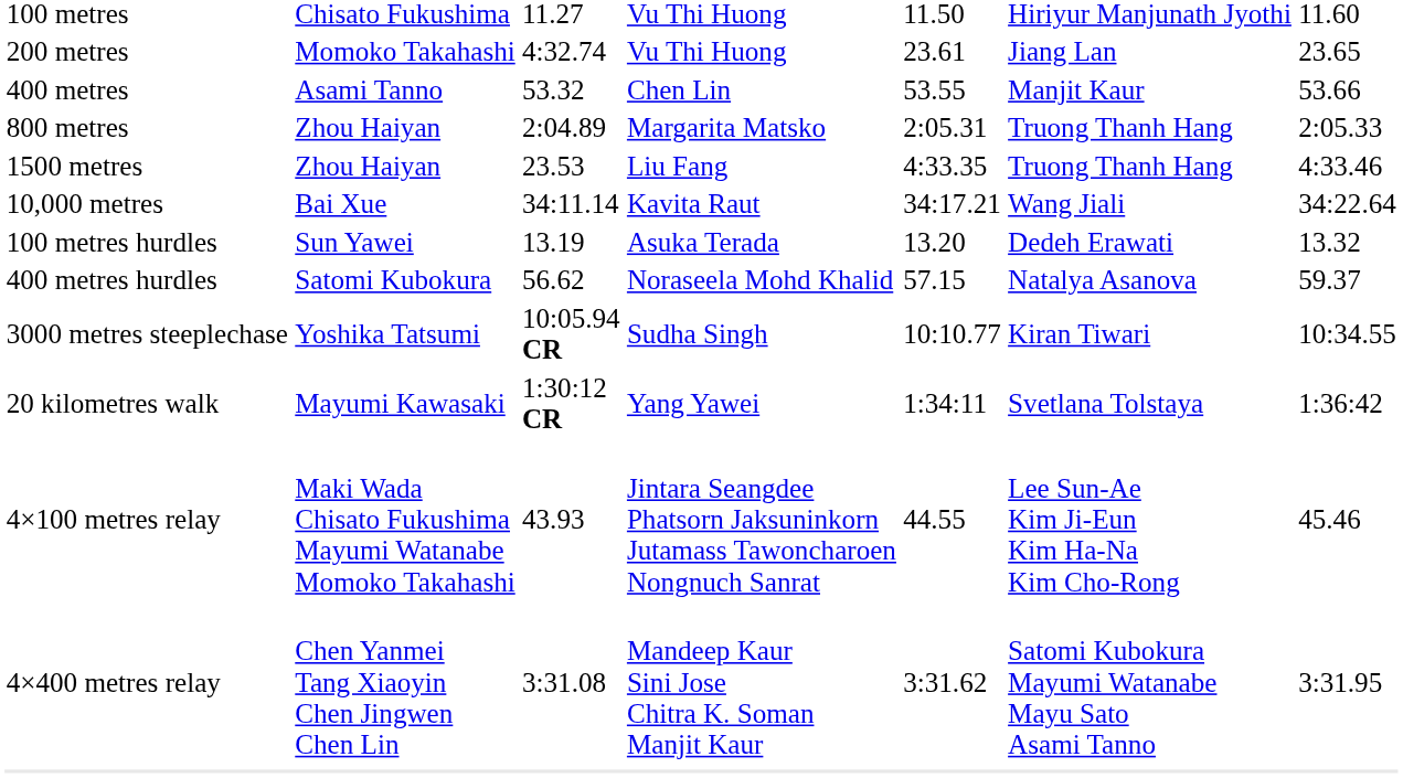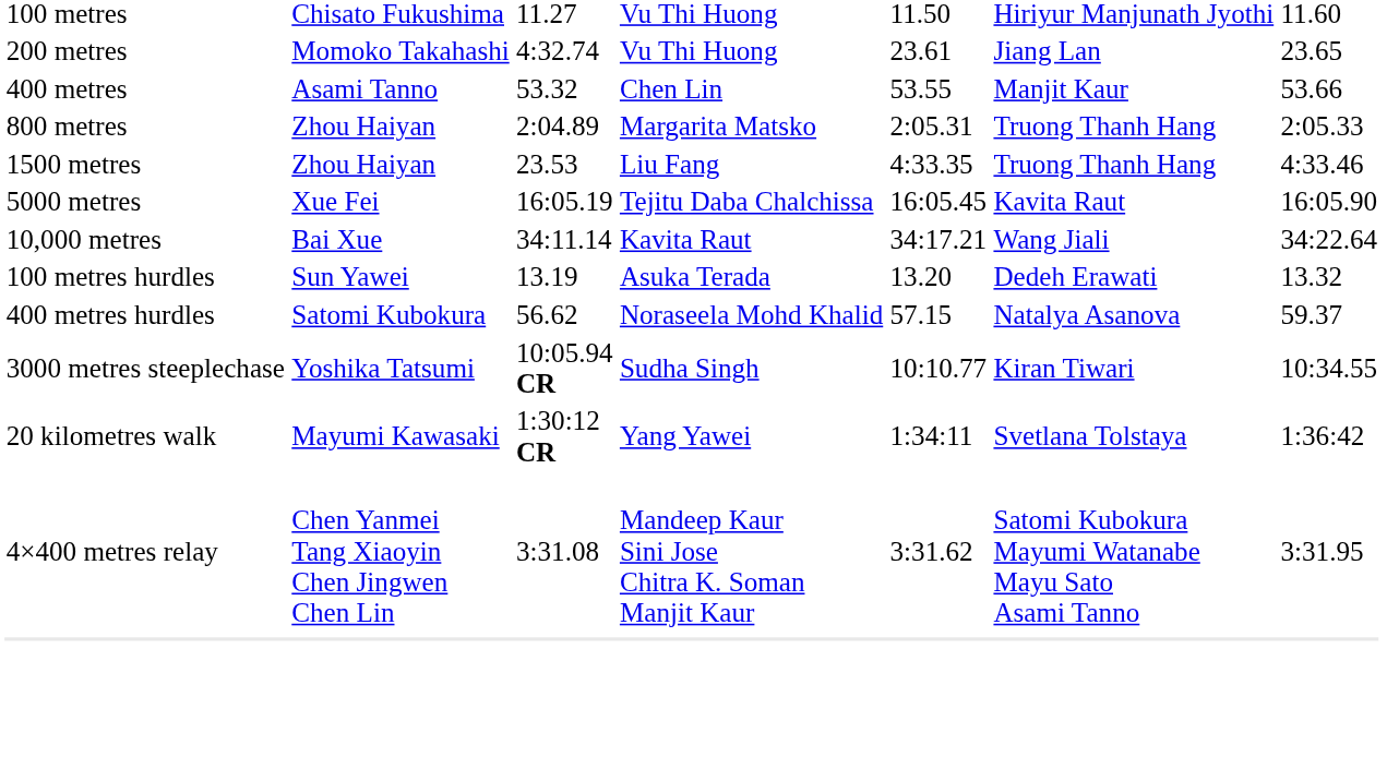 <table>
 <tr>
 <td>100 metres<br></td>
 <td><a href='#'>Chisato Fukushima</a><br></td>
 <td>11.27</td>
 <td><a href='#'>Vu Thi Huong</a><br></td>
 <td>11.50</td>
 <td><a href='#'>Hiriyur Manjunath Jyothi</a><br></td>
 <td>11.60</td>
 </tr>
 <tr>
 <td>200 metres<br></td>
 <td><a href='#'>Momoko Takahashi</a><br></td>
 <td>4:32.74</td>
 <td><a href='#'>Vu Thi Huong</a><br></td>
 <td>23.61</td>
 <td><a href='#'>Jiang Lan</a><br></td>
 <td>23.65</td>
 </tr>
 <tr>
 <td>400 metres<br></td>
 <td><a href='#'>Asami Tanno</a><br></td>
 <td>53.32</td>
 <td><a href='#'>Chen Lin</a><br></td>
 <td>53.55</td>
 <td><a href='#'>Manjit Kaur</a><br></td>
 <td>53.66</td>
 </tr>
 <tr>
 <td>800 metres<br></td>
 <td><a href='#'>Zhou Haiyan</a><br></td>
 <td>2:04.89</td>
 <td><a href='#'>Margarita Matsko</a><br></td>
 <td>2:05.31</td>
 <td><a href='#'>Truong Thanh Hang</a><br></td>
 <td>2:05.33</td>
 </tr>
 <tr>
 <td>1500 metres<br></td>
 <td><a href='#'>Zhou Haiyan</a><br></td>
 <td>23.53</td>
 <td><a href='#'>Liu Fang</a><br></td>
 <td>4:33.35</td>
 <td><a href='#'>Truong Thanh Hang</a><br></td>
 <td>4:33.46</td>
 </tr>
 <tr>
+<td>5000 metres<br></td>
+<td><a href='#'>Xue Fei</a><br></td>
+<td>16:05.19</td>
+<td><a href='#'>Tejitu Daba Chalchissa</a><br></td>
+<td>16:05.45</td>
+<td><a href='#'>Kavita Raut</a><br></td>
+<td>16:05.90</td>
+</tr>
+<tr>
 <td>10,000 metres<br></td>
 <td><a href='#'>Bai Xue</a><br></td>
 <td>34:11.14</td>
 <td><a href='#'>Kavita Raut</a><br></td>
 <td>34:17.21</td>
 <td><a href='#'>Wang Jiali</a><br></td>
 <td>34:22.64</td>
 </tr>
 <tr>
 <td>100 metres hurdles<br></td>
 <td><a href='#'>Sun Yawei</a><br></td>
 <td>13.19</td>
 <td><a href='#'>Asuka Terada</a><br></td>
 <td>13.20</td>
 <td><a href='#'>Dedeh Erawati</a><br></td>
 <td>13.32</td>
 </tr>
 <tr>
 <td>400 metres hurdles<br></td>
 <td><a href='#'>Satomi Kubokura</a><br></td>
 <td>56.62</td>
 <td><a href='#'>Noraseela Mohd Khalid</a><br></td>
 <td>57.15</td>
 <td><a href='#'>Natalya Asanova</a><br></td>
 <td>59.37</td>
 </tr>
 <tr>
 <td>3000 metres steeplechase<br></td>
 <td><a href='#'>Yoshika Tatsumi</a><br></td>
 <td>10:05.94<br><strong>CR</strong></td>
 <td><a href='#'>Sudha Singh</a><br></td>
 <td>10:10.77</td>
 <td><a href='#'>Kiran Tiwari</a><br></td>
 <td>10:34.55</td>
 </tr>
 <tr>
 <td>20 kilometres walk<br></td>
 <td><a href='#'>Mayumi Kawasaki</a><br></td>
 <td>1:30:12<br><strong>CR</strong></td>
 <td><a href='#'>Yang Yawei</a><br></td>
 <td>1:34:11</td>
 <td><a href='#'>Svetlana Tolstaya</a><br></td>
 <td>1:36:42</td>
 </tr>
 <tr>
-<td>4×100 metres relay<br></td>
-<td><br><a href='#'>Maki Wada</a><br><a href='#'>Chisato Fukushima</a><br><a href='#'>Mayumi Watanabe</a><br><a href='#'>Momoko Takahashi</a></td>
-<td>43.93</td>
-<td><br><a href='#'>Jintara Seangdee</a><br><a href='#'>Phatsorn Jaksuninkorn</a><br><a href='#'>Jutamass Tawoncharoen</a><br><a href='#'>Nongnuch Sanrat</a></td>
-<td>44.55</td>
-<td><br><a href='#'>Lee Sun-Ae</a><br><a href='#'>Kim Ji-Eun</a><br><a href='#'>Kim Ha-Na</a><br><a href='#'>Kim Cho-Rong</a></td>
-<td>45.46</td>
-</tr>
-<tr>
 <td>4×400 metres relay<br></td>
 <td><br><a href='#'>Chen Yanmei</a><br><a href='#'>Tang Xiaoyin</a><br><a href='#'>Chen Jingwen</a><br><a href='#'>Chen Lin</a></td>
 <td>3:31.08</td>
 <td><br><a href='#'>Mandeep Kaur</a><br><a href='#'>Sini Jose</a><br><a href='#'>Chitra K. Soman</a><br><a href='#'>Manjit Kaur</a></td>
 <td>3:31.62</td>
 <td><br><a href='#'>Satomi Kubokura</a><br><a href='#'>Mayumi Watanabe</a><br><a href='#'>Mayu Sato</a><br><a href='#'>Asami Tanno</a></td>
 <td>3:31.95</td>
 </tr>
 <tr>
 </tr>
 <tr bgcolor= e8e8e8>
 <td colspan=7></td>
 </tr>
 </table>
